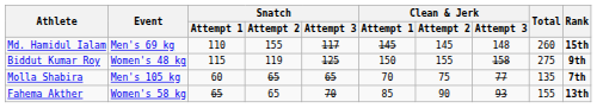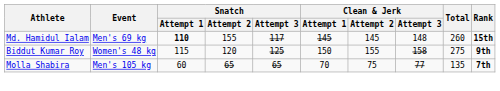 <table class="wikitable" border="1" style="font-size:90%;">
 <tr>
 <th rowspan=2>Athlete</th>
 <th rowspan=2>Event</th>
 <th colspan=3>Snatch</th>
 <th colspan=3>Clean & Jerk</th>
 <th rowspan=2>Total</th>
 <th rowspan=2>Rank</th>
 </tr>
 <tr>
 <th>Attempt 1</th>
 <th>Attempt 2</th>
 <th>Attempt 3</th>
 <th>Attempt 1</th>
 <th>Attempt 2</th>
 <th>Attempt 3</th>
 </tr>
 <tr>
 <td><a href='#'>Md. Hamidul Ialam</a></td>
 <td><a href='#'>Men's 69 kg</a></td>
-<td align=center>110</td>
+<td align=center><strong>110</strong></td>
 <td align=center>155</td>
 <td align=center><del>117</del></td>
 <td align=center><del>145</del></td>
 <td align=center>145</td>
 <td align=center>148</td>
 <td align=center>260</td>
 <td align=center><strong>15th</strong></td>
 </tr>
 <tr>
 <td><a href='#'>Biddut Kumar Roy</a></td>
 <td><a href='#'>Women's 48 kg</a></td>
 <td align=center>115</td>
-<td align=center>119</td>
+<td align=center>120</td>
 <td align=center><del>125</del></td>
 <td align=center>150</td>
 <td align=center>155</td>
 <td align=center><del>158</del></td>
 <td align=center>275</td>
 <td align=center><strong>9th</strong></td>
 </tr>
 <tr>
 <td><a href='#'>Molla Shabira</a></td>
 <td><a href='#'>Men's 105 kg</a></td>
 <td align=center>60</td>
 <td align=center><del>65</del></td>
 <td align=center><del>65</del></td>
 <td align=center>70</td>
 <td align=center>75</td>
 <td align=center><del>77</del></td>
 <td align=center>135</td>
 <td align=center><strong>7th</strong></td>
 </tr>
-<tr>
-<td><a href='#'>Fahema Akther</a></td>
-<td><a href='#'>Women's 58 kg</a></td>
-<td align=center><del>65</del></td>
-<td align=center>65</td>
-<td align=center><del>70</del></td>
-<td align=center>85</td>
-<td align=center>90</td>
-<td align=center><del>93</del></td>
-<td align=center>155</td>
-<td align=center><strong>13th</strong></td>
-</tr>
 </table>
